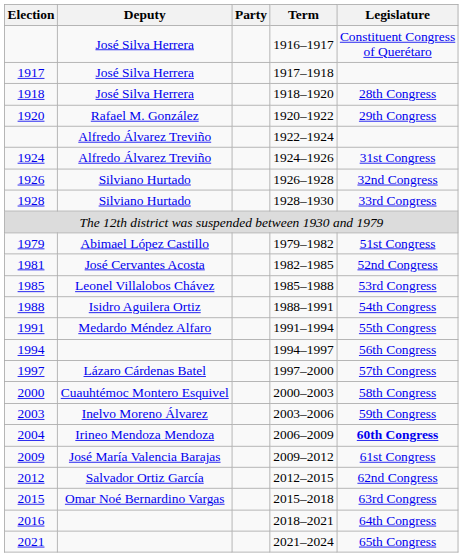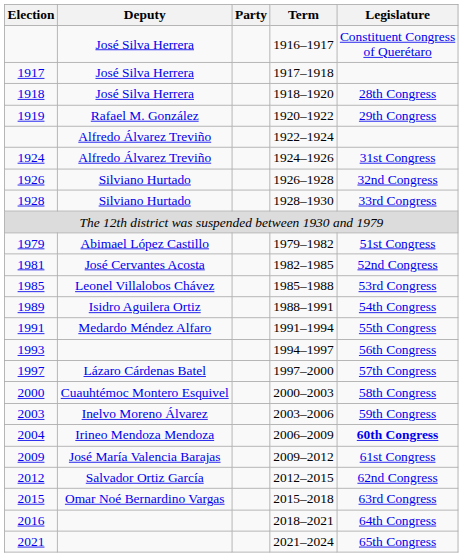 <table class="wikitable" style="text-align: center">
 <tr>
 <th>Election</th>
 <th>Deputy</th>
 <th>Party</th>
 <th>Term</th>
 <th>Legislature</th>
 </tr>
 <tr>
 <td></td>
 <td><a href='#'>José Silva Herrera</a></td>
 <td></td>
 <td>1916–1917</td>
 <td><a href='#'>Constituent Congress<br>of Querétaro</a></td>
 </tr>
 <tr>
 <td><a href='#'>1917</a></td>
 <td><a href='#'>José Silva Herrera</a></td>
 <td></td>
 <td>1917–1918</td>
 <td></td>
 </tr>
 <tr>
 <td><a href='#'>1918</a></td>
 <td><a href='#'>José Silva Herrera</a></td>
 <td></td>
 <td>1918–1920</td>
 <td><a href='#'>28th Congress</a></td>
 </tr>
 <tr>
-<td><a href='#'>1920</a></td>
+<td><a href='#'>1919</a></td>
 <td><a href='#'>Rafael M. González</a></td>
 <td></td>
 <td>1920–1922</td>
 <td><a href='#'>29th Congress</a></td>
 </tr>
 <tr>
 <td></td>
 <td><a href='#'>Alfredo Álvarez Treviño</a></td>
 <td></td>
 <td>1922–1924</td>
 <td></td>
 </tr>
 <tr>
 <td><a href='#'>1924</a></td>
 <td><a href='#'>Alfredo Álvarez Treviño</a></td>
 <td></td>
 <td>1924–1926</td>
 <td><a href='#'>31st Congress</a></td>
 </tr>
 <tr>
 <td><a href='#'>1926</a></td>
 <td><a href='#'>Silviano Hurtado</a></td>
 <td></td>
 <td>1926–1928</td>
 <td><a href='#'>32nd Congress</a></td>
 </tr>
 <tr>
 <td><a href='#'>1928</a></td>
 <td><a href='#'>Silviano Hurtado</a></td>
 <td></td>
 <td>1928–1930</td>
 <td><a href='#'>33rd Congress</a></td>
 </tr>
 <tr align=center style="background:Gainsboro;">
 <td colspan=5><em>The 12th district was suspended between 1930 and 1979</em></td>
 </tr>
 <tr>
 <td><a href='#'>1979</a></td>
 <td><a href='#'>Abimael López Castillo</a></td>
 <td></td>
 <td>1979–1982</td>
 <td><a href='#'>51st Congress</a></td>
 </tr>
 <tr>
 <td><a href='#'>1981</a></td>
 <td><a href='#'>José Cervantes Acosta</a></td>
 <td></td>
 <td>1982–1985</td>
 <td><a href='#'>52nd Congress</a></td>
 </tr>
 <tr>
 <td><a href='#'>1985</a></td>
 <td><a href='#'>Leonel Villalobos Chávez</a></td>
 <td></td>
 <td>1985–1988</td>
 <td><a href='#'>53rd Congress</a></td>
 </tr>
 <tr>
-<td><a href='#'>1988</a></td>
+<td><a href='#'>1989</a></td>
 <td><a href='#'>Isidro Aguilera Ortiz</a></td>
 <td></td>
 <td>1988–1991</td>
 <td><a href='#'>54th Congress</a></td>
 </tr>
 <tr>
 <td><a href='#'>1991</a></td>
 <td><a href='#'>Medardo Méndez Alfaro</a></td>
 <td></td>
 <td>1991–1994</td>
 <td><a href='#'>55th Congress</a></td>
 </tr>
 <tr>
-<td><a href='#'>1994</a></td>
+<td><a href='#'>1993</a></td>
 <td></td>
 <td></td>
 <td>1994–1997</td>
 <td><a href='#'>56th Congress</a></td>
 </tr>
 <tr>
 <td><a href='#'>1997</a></td>
 <td><a href='#'>Lázaro Cárdenas Batel</a></td>
 <td></td>
 <td>1997–2000</td>
 <td><a href='#'>57th Congress</a></td>
 </tr>
 <tr>
 <td><a href='#'>2000</a></td>
 <td><a href='#'>Cuauhtémoc Montero Esquivel</a></td>
 <td></td>
 <td>2000–2003</td>
 <td><a href='#'>58th Congress</a></td>
 </tr>
 <tr>
 <td><a href='#'>2003</a></td>
 <td><a href='#'>Inelvo Moreno Álvarez</a></td>
 <td></td>
 <td>2003–2006</td>
 <td><a href='#'>59th Congress</a></td>
 </tr>
 <tr>
 <td><a href='#'>2004</a></td>
 <td><a href='#'>Irineo Mendoza Mendoza</a></td>
 <td></td>
 <td>2006–2009</td>
 <td><strong><a href='#'>60th Congress</a></strong></td>
 </tr>
 <tr>
 <td><a href='#'>2009</a></td>
 <td><a href='#'>José María Valencia Barajas</a></td>
 <td></td>
 <td>2009–2012</td>
 <td><a href='#'>61st Congress</a></td>
 </tr>
 <tr>
 <td><a href='#'>2012</a></td>
 <td><a href='#'>Salvador Ortiz García</a></td>
 <td></td>
 <td>2012–2015</td>
 <td><a href='#'>62nd Congress</a></td>
 </tr>
 <tr>
 <td><a href='#'>2015</a></td>
 <td><a href='#'>Omar Noé Bernardino Vargas</a></td>
 <td></td>
 <td>2015–2018</td>
 <td><a href='#'>63rd Congress</a></td>
 </tr>
 <tr>
 <td><a href='#'>2016</a></td>
 <td></td>
 <td></td>
 <td>2018–2021</td>
 <td><a href='#'>64th Congress</a></td>
 </tr>
 <tr>
 <td><a href='#'>2021</a></td>
 <td></td>
 <td> </td>
 <td>2021–2024</td>
 <td><a href='#'>65th Congress</a></td>
 </tr>
 </table>
